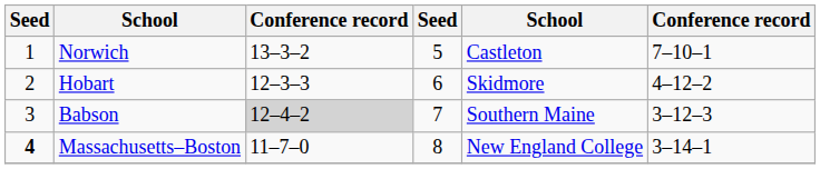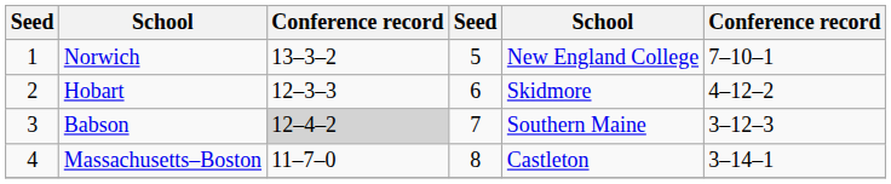 <table class="wikitable">
 <tr>
 <th>Seed</th>
 <th>School</th>
 <th>Conference record</th>
 <th>Seed</th>
 <th>School</th>
 <th>Conference record</th>
 </tr>
 <tr>
 <td align=center>1</td>
 <td><a href='#'>Norwich</a></td>
 <td>13–3–2</td>
 <td align=center>5</td>
-<td><a href='#'>Castleton</a></td>
+<td><a href='#'>New England College</a></td>
 <td>7–10–1</td>
 </tr>
 <tr>
 <td align=center>2</td>
 <td><a href='#'>Hobart</a></td>
 <td>12–3–3</td>
 <td align=center>6</td>
 <td><a href='#'>Skidmore</a></td>
 <td>4–12–2</td>
 </tr>
 <tr>
 <td align=center>3</td>
 <td><a href='#'>Babson</a></td>
 <td style="background: lightgrey;">12–4–2</td>
 <td align=center>7</td>
 <td><a href='#'>Southern Maine</a></td>
 <td>3–12–3</td>
 </tr>
 <tr>
-<td align=center><strong>4</strong></td>
+<td align=center>4</td>
 <td><a href='#'>Massachusetts–Boston</a></td>
 <td>11–7–0</td>
 <td align=center>8</td>
-<td><a href='#'>New England College</a></td>
+<td><a href='#'>Castleton</a></td>
 <td>3–14–1</td>
 </tr>
 <tr>
 </tr>
 </table>
